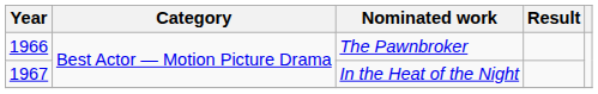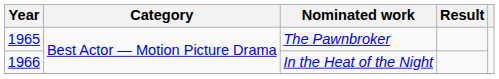 <table class="wikitable">
 <tr>
 <th>Year</th>
 <th>Category</th>
 <th>Nominated work</th>
 <th>Result</th>
 <th></th>
 </tr>
 <tr>
-<td><a href='#'>1966</a></td>
+<td><a href='#'>1965</a></td>
 <td rowspan=2><a href='#'>Best Actor — Motion Picture Drama</a></td>
 <td><em><a href='#'>The Pawnbroker</a></em></td>
 <td></td>
 <td rowspan=2></td>
 </tr>
 <tr>
-<td><a href='#'>1967</a></td>
+<td><a href='#'>1966</a></td>
 <td><em><a href='#'>In the Heat of the Night</a></em></td>
 <td></td>
 </tr>
 <tr>
 </tr>
 </table>
